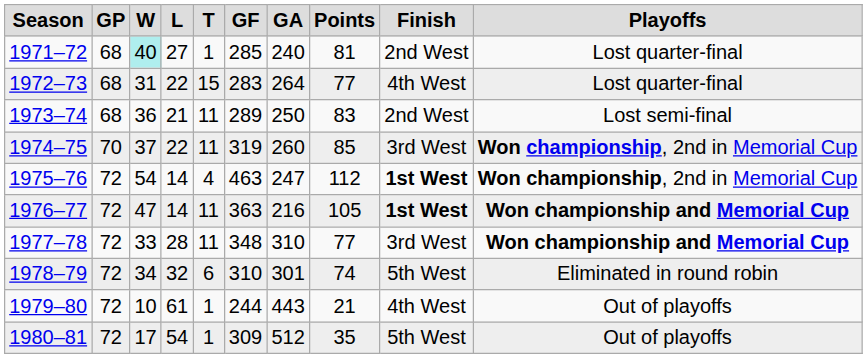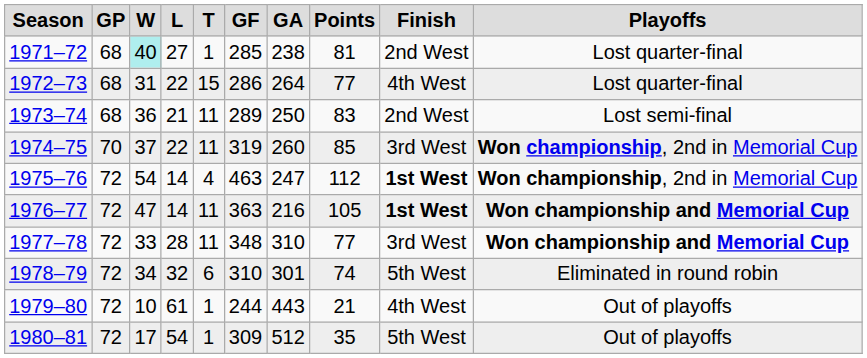 <table class="wikitable">
 <tr align="center"  bgcolor="#dddddd">
 <td><strong>Season</strong></td>
 <td><strong>GP </strong></td>
 <td><strong> W </strong></td>
 <td><strong> L </strong></td>
 <td><strong> T </strong></td>
 <td><strong>GF </strong></td>
 <td><strong>GA </strong></td>
 <td><strong>Points</strong></td>
 <td><strong>Finish</strong></td>
 <td><strong>Playoffs</strong></td>
 </tr>
 <tr align="center">
 <td><a href='#'>1971–72</a></td>
 <td>68</td>
 <td style="background: paleturquoise;">40</td>
 <td>27</td>
 <td>1</td>
 <td>285</td>
-<td>240</td>
+<td>238</td>
 <td>81</td>
 <td>2nd West</td>
 <td>Lost quarter-final</td>
 </tr>
 <tr align="center" bgcolor="#eeeeee">
 <td><a href='#'>1972–73</a></td>
 <td>68</td>
 <td>31</td>
 <td>22</td>
 <td>15</td>
-<td>283</td>
+<td>286</td>
 <td>264</td>
 <td>77</td>
 <td>4th West</td>
 <td>Lost quarter-final</td>
 </tr>
 <tr align="center">
 <td><a href='#'>1973–74</a></td>
 <td>68</td>
 <td>36</td>
 <td>21</td>
 <td>11</td>
 <td>289</td>
 <td>250</td>
 <td>83</td>
 <td>2nd West</td>
 <td>Lost semi-final</td>
 </tr>
 <tr align="center" bgcolor="#eeeeee">
 <td><a href='#'>1974–75</a></td>
 <td>70</td>
 <td>37</td>
 <td>22</td>
 <td>11</td>
 <td>319</td>
 <td>260</td>
 <td>85</td>
 <td>3rd West</td>
 <td><strong>Won <a href='#'>championship</a></strong>, 2nd in <a href='#'>Memorial Cup</a></td>
 </tr>
 <tr align="center">
 <td><a href='#'>1975–76</a></td>
 <td>72</td>
 <td>54</td>
 <td>14</td>
 <td>4</td>
 <td>463</td>
 <td>247</td>
 <td>112</td>
 <td><strong>1st West</strong></td>
 <td><strong>Won championship</strong>, 2nd in <a href='#'>Memorial Cup</a></td>
 </tr>
 <tr align="center" bgcolor="#eeeeee">
 <td><a href='#'>1976–77</a></td>
 <td>72</td>
 <td>47</td>
 <td>14</td>
 <td>11</td>
 <td>363</td>
 <td>216</td>
 <td>105</td>
 <td><strong>1st West</strong></td>
 <td><strong>Won championship and <a href='#'>Memorial Cup</a></strong></td>
 </tr>
 <tr align="center">
 <td><a href='#'>1977–78</a></td>
 <td>72</td>
 <td>33</td>
 <td>28</td>
 <td>11</td>
 <td>348</td>
 <td>310</td>
 <td>77</td>
 <td>3rd West</td>
 <td><strong>Won championship and <a href='#'>Memorial Cup</a></strong></td>
 </tr>
 <tr align="center" bgcolor="#eeeeee">
 <td><a href='#'>1978–79</a></td>
 <td>72</td>
 <td>34</td>
 <td>32</td>
 <td>6</td>
 <td>310</td>
 <td>301</td>
 <td>74</td>
 <td>5th West</td>
 <td>Eliminated in round robin</td>
 </tr>
 <tr align="center">
 <td><a href='#'>1979–80</a></td>
 <td>72</td>
 <td>10</td>
 <td>61</td>
 <td>1</td>
 <td>244</td>
 <td>443</td>
 <td>21</td>
 <td>4th West</td>
 <td>Out of playoffs</td>
 </tr>
 <tr align="center" bgcolor="#eeeeee">
 <td><a href='#'>1980–81</a></td>
 <td>72</td>
 <td>17</td>
 <td>54</td>
 <td>1</td>
 <td>309</td>
 <td>512</td>
 <td>35</td>
 <td>5th West</td>
 <td>Out of playoffs</td>
 </tr>
 </table>
